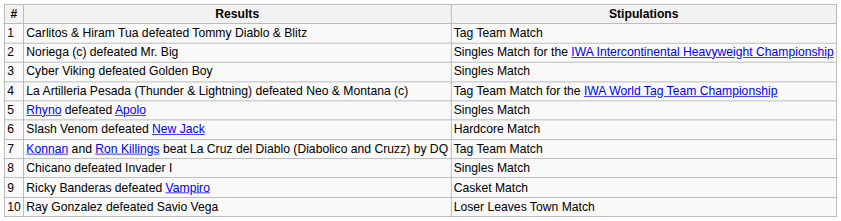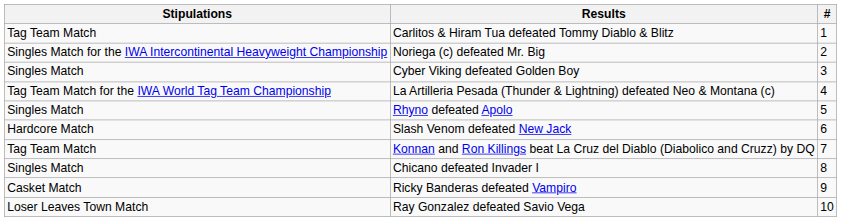 <table class="wikitable">
 <tr>
+<th>Stipulations</th>
+<th>Results</th>
 <th>#</th>
-<th>Results</th>
-<th>Stipulations</th>
 </tr>
 <tr>
+<td>Tag Team Match</td>
+<td>Carlitos & Hiram Tua defeated Tommy Diablo & Blitz</td>
 <td>1</td>
-<td>Carlitos & Hiram Tua defeated Tommy Diablo & Blitz</td>
-<td>Tag Team Match</td>
 </tr>
 <tr>
+<td>Singles Match for the <a href='#'>IWA Intercontinental Heavyweight Championship</a></td>
+<td>Noriega (c) defeated Mr. Big</td>
 <td>2</td>
-<td>Noriega (c) defeated Mr. Big</td>
-<td>Singles Match for the <a href='#'>IWA Intercontinental Heavyweight Championship</a></td>
 </tr>
 <tr>
+<td>Singles Match</td>
+<td>Cyber Viking defeated Golden Boy</td>
 <td>3</td>
-<td>Cyber Viking defeated Golden Boy</td>
-<td>Singles Match</td>
 </tr>
 <tr>
+<td>Tag Team Match for the <a href='#'>IWA World Tag Team Championship</a></td>
+<td>La Artilleria Pesada (Thunder & Lightning) defeated Neo & Montana (c)</td>
 <td>4</td>
-<td>La Artilleria Pesada (Thunder & Lightning) defeated Neo & Montana (c)</td>
-<td>Tag Team Match for the <a href='#'>IWA World Tag Team Championship</a></td>
 </tr>
 <tr>
+<td>Singles Match</td>
+<td><a href='#'>Rhyno</a> defeated <a href='#'>Apolo</a></td>
 <td>5</td>
-<td><a href='#'>Rhyno</a> defeated <a href='#'>Apolo</a></td>
-<td>Singles Match</td>
 </tr>
 <tr>
+<td>Hardcore Match</td>
+<td>Slash Venom defeated <a href='#'>New Jack</a></td>
 <td>6</td>
-<td>Slash Venom defeated <a href='#'>New Jack</a></td>
-<td>Hardcore Match</td>
 </tr>
 <tr>
+<td>Tag Team Match</td>
+<td><a href='#'>Konnan</a> and <a href='#'>Ron Killings</a> beat La Cruz del Diablo (Diabolico and Cruzz) by DQ</td>
 <td>7</td>
-<td><a href='#'>Konnan</a> and <a href='#'>Ron Killings</a> beat La Cruz del Diablo (Diabolico and Cruzz) by DQ</td>
-<td>Tag Team Match</td>
 </tr>
 <tr>
+<td>Singles Match</td>
+<td>Chicano defeated Invader I</td>
 <td>8</td>
-<td>Chicano defeated Invader I</td>
-<td>Singles Match</td>
 </tr>
 <tr>
+<td>Casket Match</td>
+<td>Ricky Banderas defeated <a href='#'>Vampiro</a></td>
 <td>9</td>
-<td>Ricky Banderas defeated <a href='#'>Vampiro</a></td>
-<td>Casket Match</td>
 </tr>
 <tr>
+<td>Loser Leaves Town Match</td>
+<td>Ray Gonzalez defeated Savio Vega</td>
 <td>10</td>
-<td>Ray Gonzalez defeated Savio Vega</td>
-<td>Loser Leaves Town Match</td>
 </tr>
 </table>
